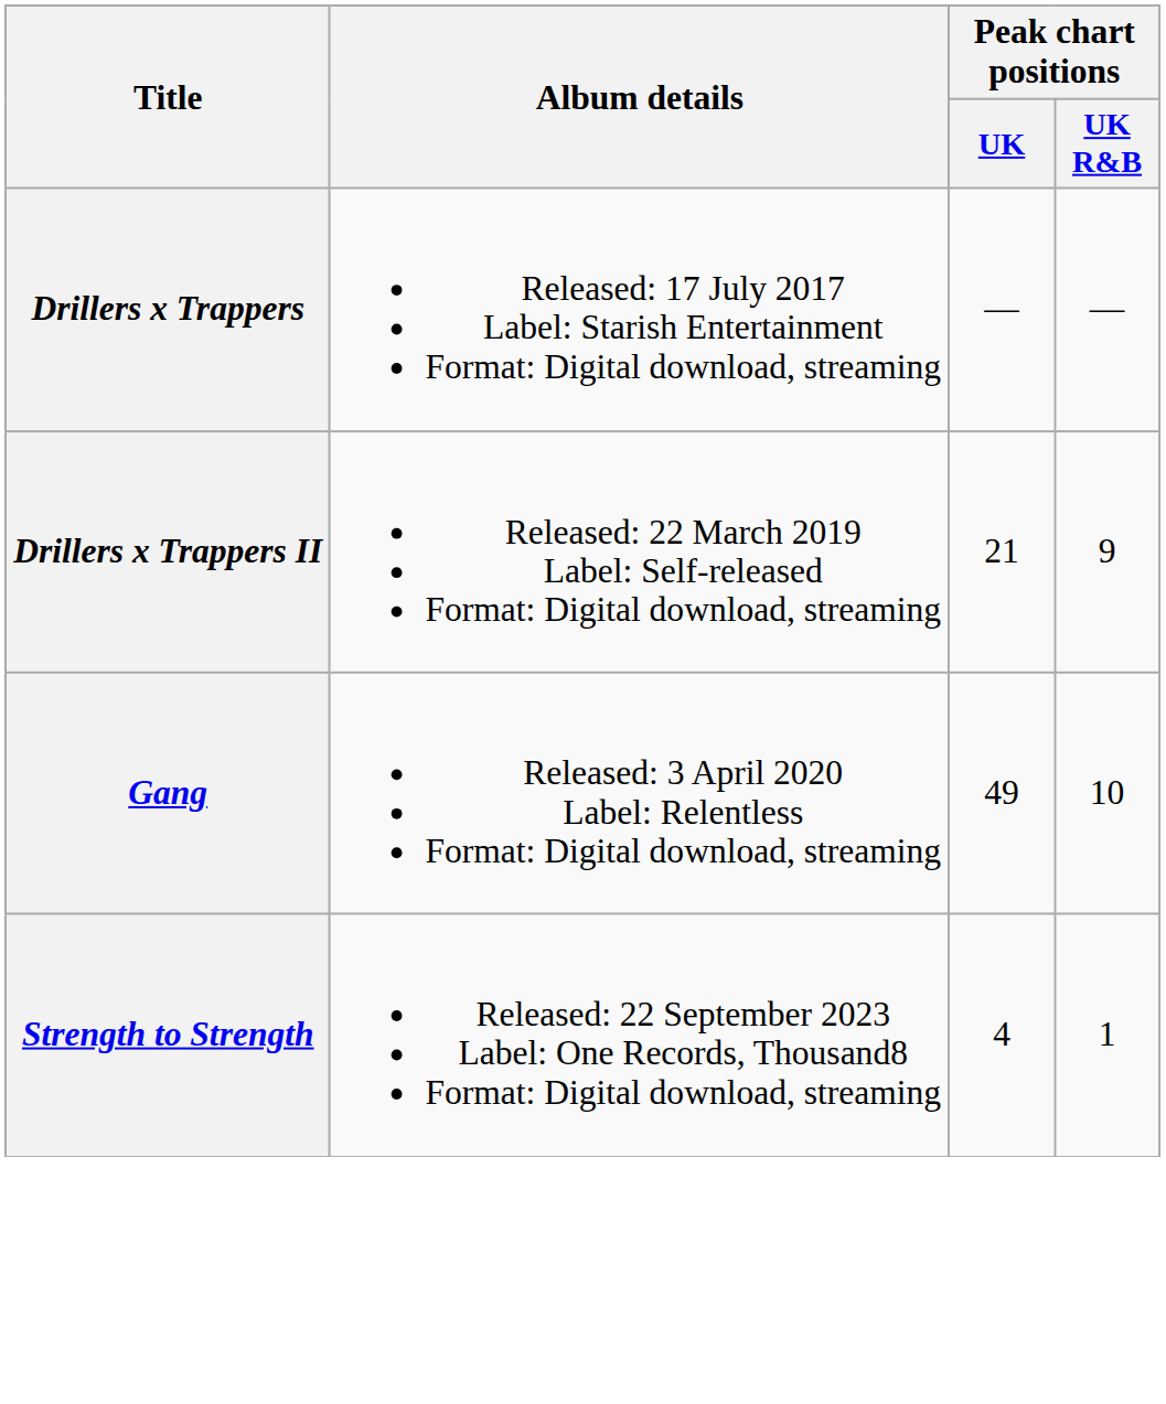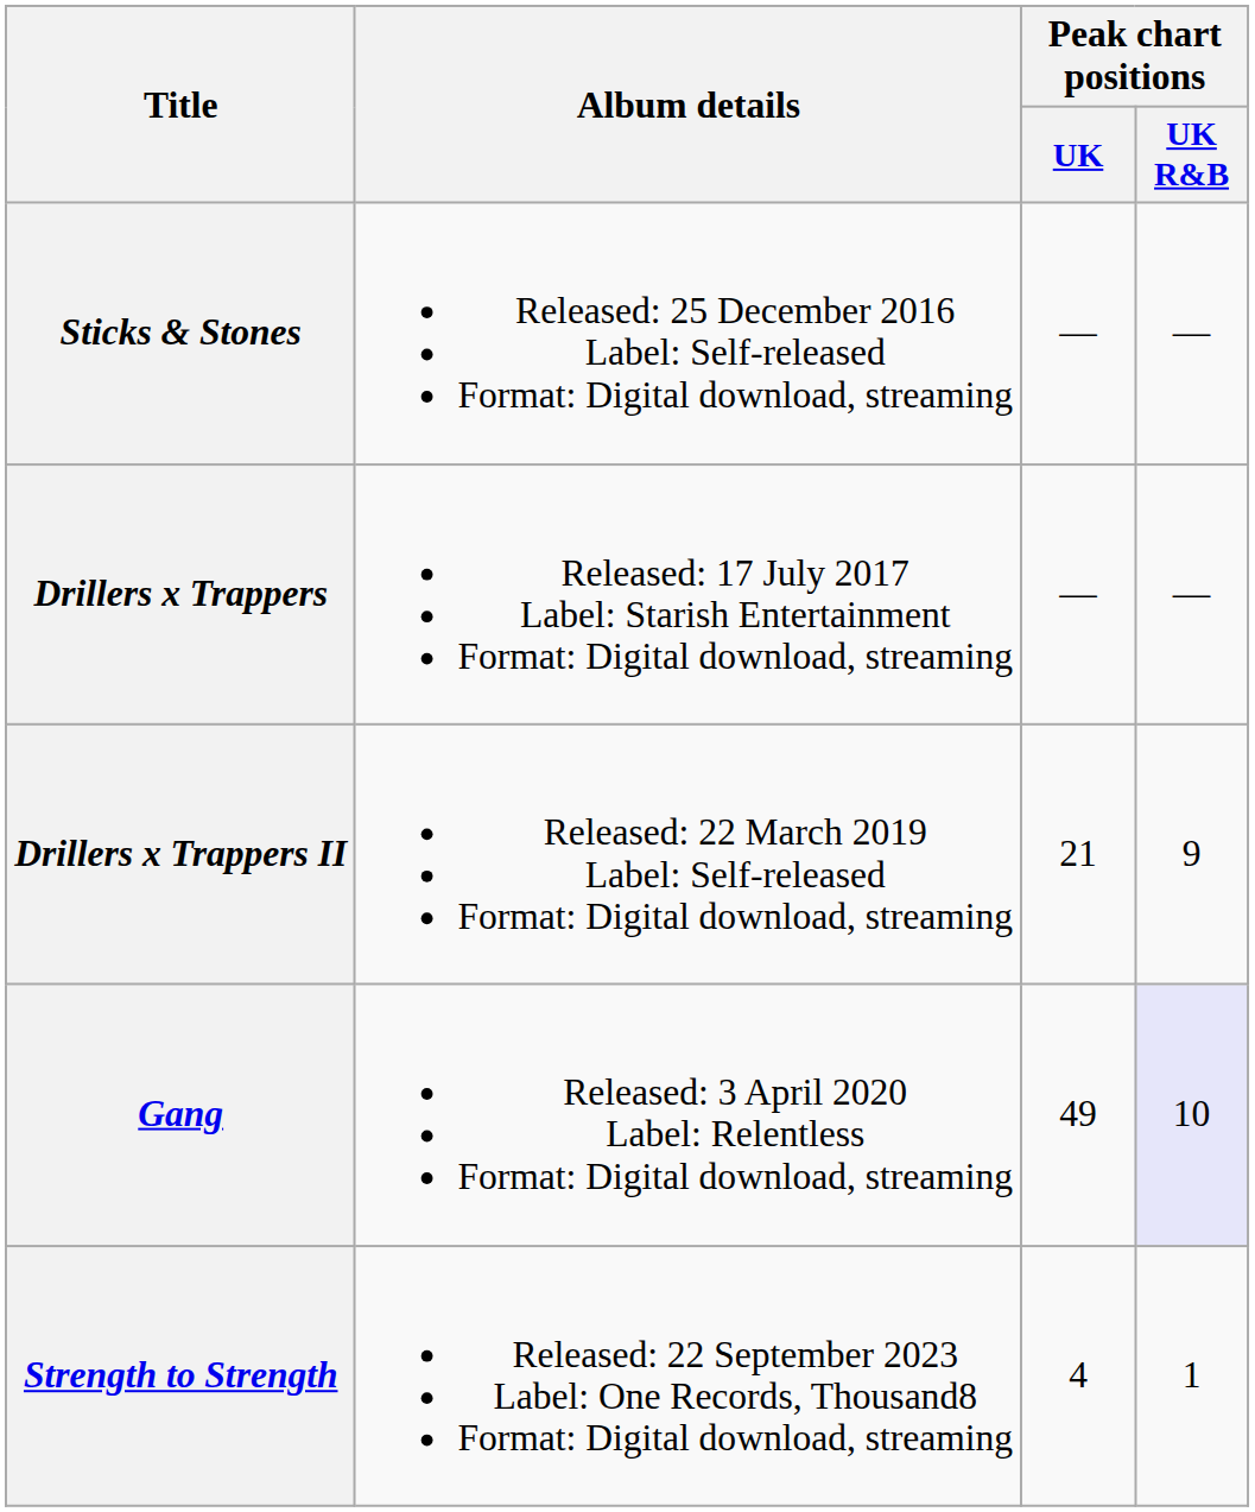 <table class="wikitable plainrowheaders" style="text-align:center;">
 <tr>
 <th scope="col" rowspan="2">Title</th>
 <th scope="col" rowspan="2">Album details</th>
 <th scope="col" colspan="2">Peak chart positions</th>
 </tr>
 <tr>
 <th scope="col" style="width:2.9em;font-size:90%;"><a href='#'>UK</a><br></th>
 <th scope="col" style="width:2.9em;font-size:90%;"><a href='#'>UK<br>R&B</a><br></th>
+</tr>
+<tr>
+<th scope="row"><em>Sticks & Stones</em><br></th>
+<td><br><ul><li>Released: 25 December 2016</li><li>Label: Self-released</li><li>Format: Digital download, streaming</li></ul></td>
+<td>—</td>
+<td>—</td>
 </tr>
 <tr>
 <th scope="row"><em>Drillers x Trappers</em><br></th>
 <td><br><ul><li>Released: 17 July 2017</li><li>Label: Starish Entertainment</li><li>Format: Digital download, streaming</li></ul></td>
 <td>—</td>
 <td>—</td>
 </tr>
 <tr>
 <th scope="row"><em>Drillers x Trappers II</em><br></th>
 <td><br><ul><li>Released: 22 March 2019</li><li>Label: Self-released</li><li>Format: Digital download, streaming</li></ul></td>
 <td>21</td>
 <td>9</td>
 </tr>
 <tr>
 <th scope="row"><em><a href='#'>Gang</a></em><br></th>
 <td><br><ul><li>Released: 3 April 2020</li><li>Label: Relentless</li><li>Format: Digital download, streaming</li></ul></td>
 <td>49</td>
-<td>10</td>
+<td style="background: lavender;">10</td>
 </tr>
 <tr>
 <th scope="row"><em><a href='#'>Strength to Strength</a></em><br></th>
 <td><br><ul><li>Released: 22 September 2023</li><li>Label: One Records, Thousand8</li><li>Format: Digital download, streaming</li></ul></td>
 <td>4</td>
 <td>1</td>
 </tr>
 </table>
